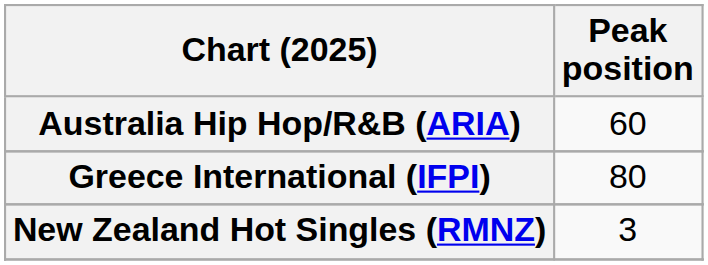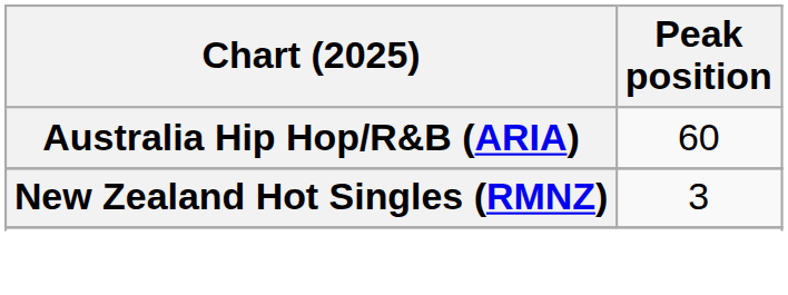 <table class="wikitable sortable plainrowheaders" style="text-align:center">
 <tr>
 <th scope="col">Chart (2025)</th>
 <th scope="col">Peak<br>position</th>
 </tr>
 <tr>
 <th scope="row">Australia Hip Hop/R&B (<a href='#'>ARIA</a>)</th>
 <td>60</td>
 </tr>
 <tr>
 </tr>
 <tr>
-</tr>
-<tr>
-<th scope="row">Greece International (<a href='#'>IFPI</a>)</th>
-<td>80</td>
 </tr>
 <tr>
 </tr>
 <tr>
 <th scope="row">New Zealand Hot Singles (<a href='#'>RMNZ</a>)</th>
 <td>3</td>
 </tr>
 <tr>
 </tr>
 <tr>
 </tr>
 <tr>
 </tr>
 <tr>
 </tr>
 <tr>
 </tr>
 </table>
